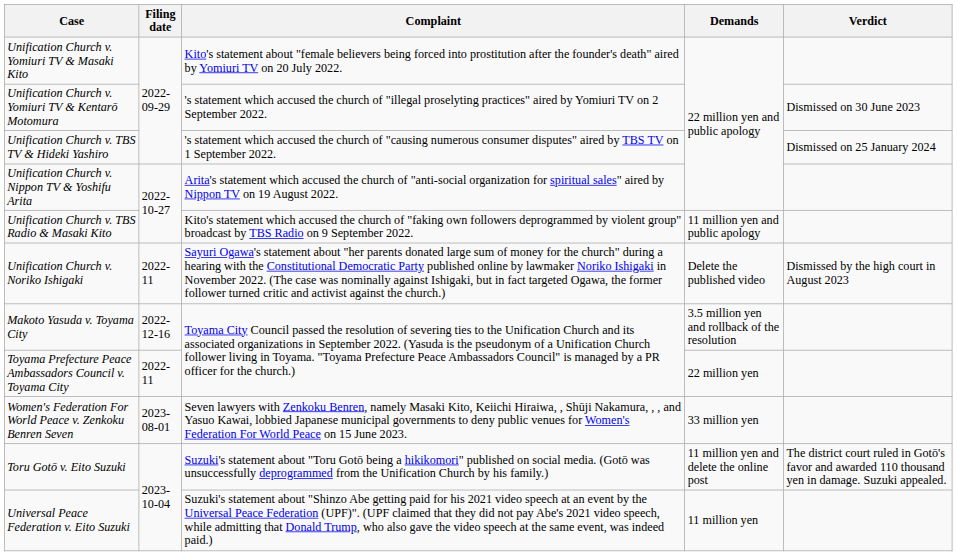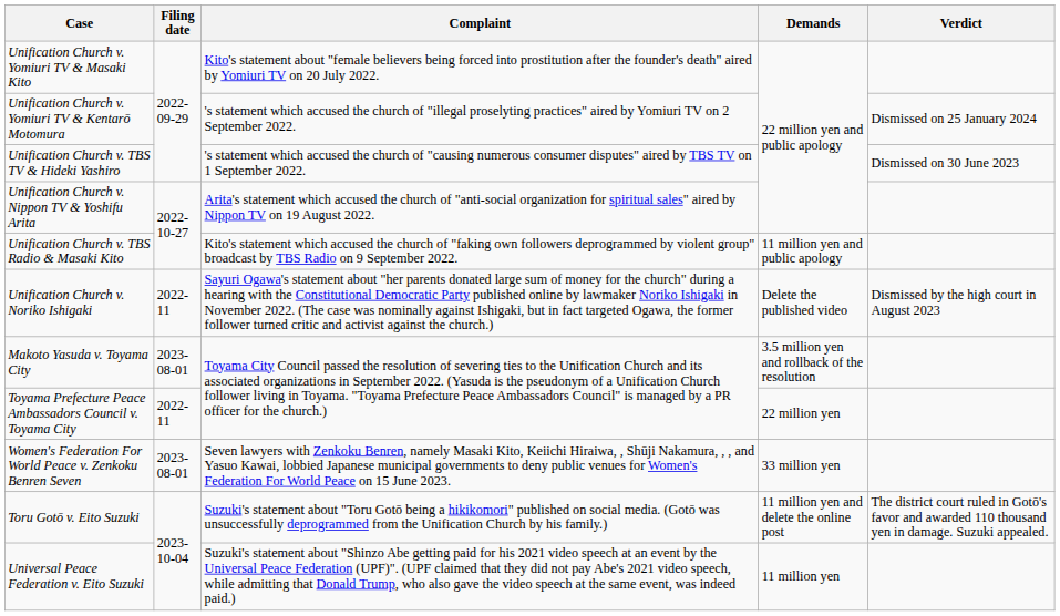 <table class="wikitable">
 <tr>
 <th>Case</th>
 <th><abbr>Filing date</abbr></th>
 <th>Complaint</th>
 <th>Demands</th>
 <th>Verdict</th>
 </tr>
 <tr>
 <td><em>Unification Church v. Yomiuri TV & Masaki Kito</em></td>
 <td rowspan="3">2022-09-29</td>
 <td><a href='#'>Kito</a>'s statement about "female believers being forced into prostitution after the founder's death" aired by <a href='#'>Yomiuri TV</a> on 20 July 2022.</td>
 <td rowspan="4">22 million yen and public apology</td>
 <td></td>
 </tr>
 <tr>
 <td><em>Unification Church v. Yomiuri TV & Kentarō Motomura</em></td>
 <td>'s statement which accused the church of "illegal proselyting practices" aired by Yomiuri TV on 2 September 2022.</td>
-<td>Dismissed on 30 June 2023</td>
+<td>Dismissed on 25 January 2024</td>
 </tr>
 <tr>
 <td><em>Unification Church v. TBS TV & Hideki Yashiro</em></td>
 <td>'s statement which accused the church of "causing numerous consumer disputes" aired by <a href='#'>TBS TV</a> on 1 September 2022.</td>
-<td>Dismissed on 25 January 2024</td>
+<td>Dismissed on 30 June 2023</td>
 </tr>
 <tr>
 <td><em>Unification Church v. Nippon TV & Yoshifu Arita</em></td>
 <td rowspan="2">2022-10-27</td>
 <td><a href='#'>Arita</a>'s statement which accused the church of "anti-social organization for <a href='#'>spiritual sales</a>" aired by <a href='#'>Nippon TV</a> on 19 August 2022.</td>
 <td></td>
 </tr>
 <tr>
 <td><em>Unification Church v. TBS Radio & Masaki Kito</em></td>
 <td>Kito's statement which accused the church of "faking own followers deprogrammed by violent group" broadcast by <a href='#'>TBS Radio</a> on 9 September 2022.</td>
 <td>11 million yen and public apology</td>
 <td></td>
 </tr>
 <tr>
 <td><em>Unification Church v. Noriko Ishigaki</em></td>
 <td>2022-11</td>
 <td><a href='#'>Sayuri Ogawa</a>'s statement about "her parents donated large sum of money for the church" during a hearing with the <a href='#'>Constitutional Democratic Party</a> published online by lawmaker <a href='#'>Noriko Ishigaki</a> in November 2022. (The case was nominally against Ishigaki, but in fact targeted Ogawa, the former follower turned critic and activist against the church.)</td>
 <td>Delete the published video</td>
 <td>Dismissed by the high court in August 2023</td>
 </tr>
 <tr>
 <td><em>Makoto Yasuda v. Toyama City</em></td>
-<td>2022-12-16</td>
+<td>2023-08-01</td>
 <td rowspan="2"><a href='#'>Toyama City</a> Council passed the resolution of severing ties to the Unification Church and its associated organizations in September 2022. (Yasuda is the pseudonym of a Unification Church follower living in Toyama. "Toyama Prefecture Peace Ambassadors Council" is managed by a PR officer for the church.)</td>
 <td>3.5 million yen and rollback of the resolution</td>
 <td></td>
 </tr>
 <tr>
 <td><em>Toyama Prefecture Peace Ambassadors Council v. Toyama City</em></td>
 <td>2022-11</td>
 <td>22 million yen</td>
 <td></td>
 </tr>
 <tr>
 <td><abbr><em>Women's Federation For World Peace v. Zenkoku Benren Seven</em></abbr></td>
 <td>2023-08-01</td>
 <td>Seven lawyers with <a href='#'>Zenkoku Benren</a>, namely Masaki Kito, Keiichi Hiraiwa, , Shūji Nakamura, , , and Yasuo Kawai, lobbied Japanese municipal governments to deny public venues for <a href='#'>Women's Federation For World Peace</a> on 15 June 2023.</td>
 <td>33 million yen</td>
 <td></td>
 </tr>
 <tr>
 <td><em>Toru Gotō v. Eito Suzuki</em></td>
 <td rowspan="2">2023-10-04</td>
 <td><a href='#'>Suzuki</a>'s statement about "Toru Gotō being a <a href='#'>hikikomori</a>" published on social media. (Gotō was unsuccessfully <a href='#'>deprogrammed</a> from the Unification Church by his family.)</td>
 <td>11 million yen and delete the online post</td>
 <td>The district court ruled in Gotō's favor and awarded 110 thousand yen in damage. Suzuki appealed.</td>
 </tr>
 <tr>
 <td><em>Universal Peace Federation v. Eito Suzuki</em></td>
 <td>Suzuki's statement about "Shinzo Abe getting paid for his 2021 video speech at an event by the <a href='#'>Universal Peace Federation</a> (UPF)". (UPF claimed that they did not pay Abe's 2021 video speech, while admitting that <a href='#'>Donald Trump</a>, who also gave the video speech at the same event, was indeed paid.)</td>
 <td>11 million yen</td>
 <td></td>
 </tr>
 </table>
